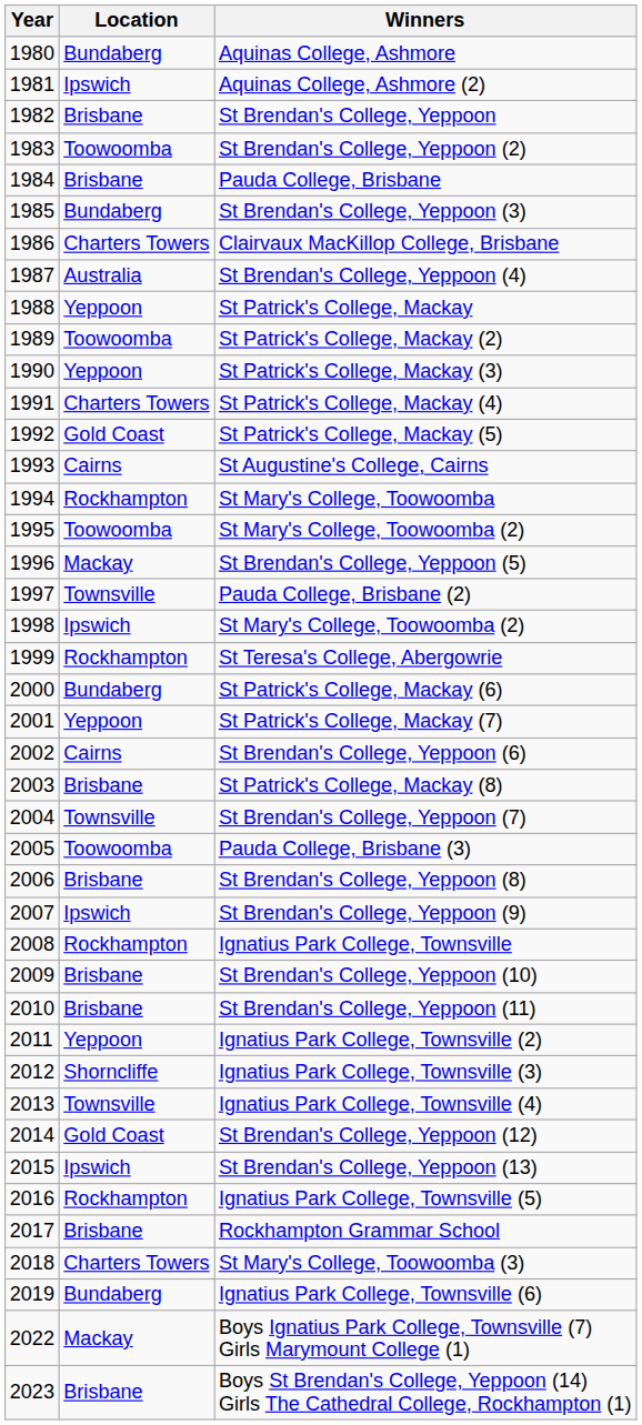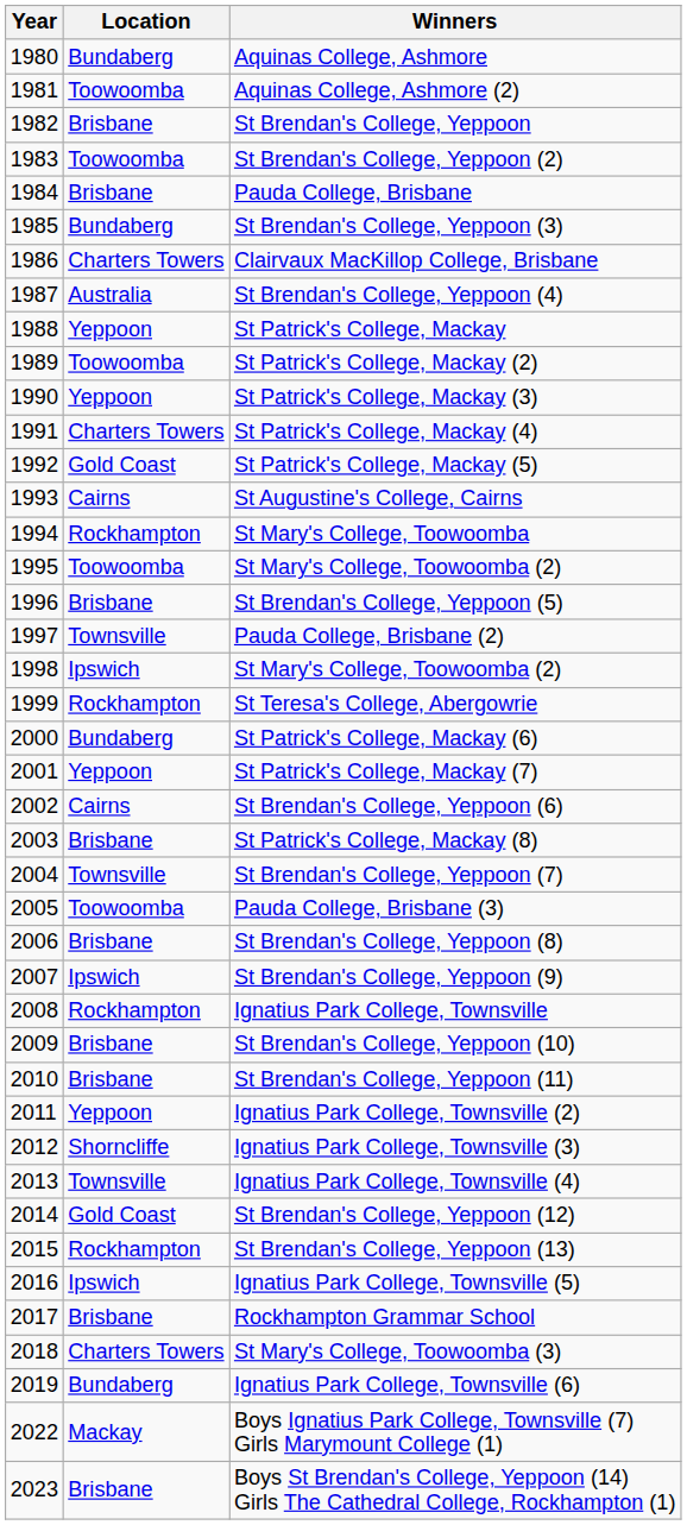 <table class="wikitable">
 <tr>
 <th>Year</th>
 <th>Location</th>
 <th>Winners</th>
 </tr>
 <tr>
 <td>1980</td>
 <td><a href='#'>Bundaberg</a></td>
 <td><a href='#'>Aquinas College, Ashmore</a></td>
 </tr>
 <tr>
 <td>1981</td>
-<td><a href='#'>Ipswich</a></td>
+<td><a href='#'>Toowoomba</a></td>
 <td><a href='#'>Aquinas College, Ashmore</a> (2)</td>
 </tr>
 <tr>
 <td>1982</td>
 <td><a href='#'>Brisbane</a></td>
 <td><a href='#'>St Brendan's College, Yeppoon</a></td>
 </tr>
 <tr>
 <td>1983</td>
 <td><a href='#'>Toowoomba</a></td>
 <td><a href='#'>St Brendan's College, Yeppoon</a> (2)</td>
 </tr>
 <tr>
 <td>1984</td>
 <td><a href='#'>Brisbane</a></td>
 <td><a href='#'>Pauda College, Brisbane</a></td>
 </tr>
 <tr>
 <td>1985</td>
 <td><a href='#'>Bundaberg</a></td>
 <td><a href='#'>St Brendan's College, Yeppoon</a> (3)</td>
 </tr>
 <tr>
 <td>1986</td>
 <td><a href='#'>Charters Towers</a></td>
 <td><a href='#'>Clairvaux MacKillop College, Brisbane</a></td>
 </tr>
 <tr>
 <td>1987</td>
 <td><a href='#'>Australia</a></td>
 <td><a href='#'>St Brendan's College, Yeppoon</a> (4)</td>
 </tr>
 <tr>
 <td>1988</td>
 <td><a href='#'>Yeppoon</a></td>
 <td><a href='#'>St Patrick's College, Mackay</a></td>
 </tr>
 <tr>
 <td>1989</td>
 <td><a href='#'>Toowoomba</a></td>
 <td><a href='#'>St Patrick's College, Mackay</a> (2)</td>
 </tr>
 <tr>
 <td>1990</td>
 <td><a href='#'>Yeppoon</a></td>
 <td><a href='#'>St Patrick's College, Mackay</a> (3)</td>
 </tr>
 <tr>
 <td>1991</td>
 <td><a href='#'>Charters Towers</a></td>
 <td><a href='#'>St Patrick's College, Mackay</a> (4)</td>
 </tr>
 <tr>
 <td>1992</td>
 <td><a href='#'>Gold Coast</a></td>
 <td><a href='#'>St Patrick's College, Mackay</a> (5)</td>
 </tr>
 <tr>
 <td>1993</td>
 <td><a href='#'>Cairns</a></td>
 <td><a href='#'>St Augustine's College, Cairns</a></td>
 </tr>
 <tr>
 <td>1994</td>
 <td><a href='#'>Rockhampton</a></td>
 <td><a href='#'>St Mary's College, Toowoomba</a></td>
 </tr>
 <tr>
 <td>1995</td>
 <td><a href='#'>Toowoomba</a></td>
 <td><a href='#'>St Mary's College, Toowoomba</a> (2)</td>
 </tr>
 <tr>
 <td>1996</td>
-<td><a href='#'>Mackay</a></td>
+<td><a href='#'>Brisbane</a></td>
 <td><a href='#'>St Brendan's College, Yeppoon</a> (5)</td>
 </tr>
 <tr>
 <td>1997</td>
 <td><a href='#'>Townsville</a></td>
 <td><a href='#'>Pauda College, Brisbane</a> (2)</td>
 </tr>
 <tr>
 <td>1998</td>
 <td><a href='#'>Ipswich</a></td>
 <td><a href='#'>St Mary's College, Toowoomba</a> (2)</td>
 </tr>
 <tr>
 <td>1999</td>
 <td><a href='#'>Rockhampton</a></td>
 <td><a href='#'>St Teresa's College, Abergowrie</a></td>
 </tr>
 <tr>
 <td>2000</td>
 <td><a href='#'>Bundaberg</a></td>
 <td><a href='#'>St Patrick's College, Mackay</a> (6)</td>
 </tr>
 <tr>
 <td>2001</td>
 <td><a href='#'>Yeppoon</a></td>
 <td><a href='#'>St Patrick's College, Mackay</a> (7)</td>
 </tr>
 <tr>
 <td>2002</td>
 <td><a href='#'>Cairns</a></td>
 <td><a href='#'>St Brendan's College, Yeppoon</a> (6)</td>
 </tr>
 <tr>
 <td>2003</td>
 <td><a href='#'>Brisbane</a></td>
 <td><a href='#'>St Patrick's College, Mackay</a> (8)</td>
 </tr>
 <tr>
 <td>2004</td>
 <td><a href='#'>Townsville</a></td>
 <td><a href='#'>St Brendan's College, Yeppoon</a> (7)</td>
 </tr>
 <tr>
 <td>2005</td>
 <td><a href='#'>Toowoomba</a></td>
 <td><a href='#'>Pauda College, Brisbane</a> (3)</td>
 </tr>
 <tr>
 <td>2006</td>
 <td><a href='#'>Brisbane</a></td>
 <td><a href='#'>St Brendan's College, Yeppoon</a> (8)</td>
 </tr>
 <tr>
 <td>2007</td>
 <td><a href='#'>Ipswich</a></td>
 <td><a href='#'>St Brendan's College, Yeppoon</a> (9)</td>
 </tr>
 <tr>
 <td>2008</td>
 <td><a href='#'>Rockhampton</a></td>
 <td><a href='#'>Ignatius Park College, Townsville</a></td>
 </tr>
 <tr>
 <td>2009</td>
 <td><a href='#'>Brisbane</a></td>
 <td><a href='#'>St Brendan's College, Yeppoon</a> (10)</td>
 </tr>
 <tr>
 <td>2010</td>
 <td><a href='#'>Brisbane</a></td>
 <td><a href='#'>St Brendan's College, Yeppoon</a> (11)</td>
 </tr>
 <tr>
 <td>2011</td>
 <td><a href='#'>Yeppoon</a></td>
 <td><a href='#'>Ignatius Park College, Townsville</a> (2)</td>
 </tr>
 <tr>
 <td>2012</td>
 <td><a href='#'>Shorncliffe</a></td>
 <td><a href='#'>Ignatius Park College, Townsville</a> (3)</td>
 </tr>
 <tr>
 <td>2013</td>
 <td><a href='#'>Townsville</a></td>
 <td><a href='#'>Ignatius Park College, Townsville</a> (4)</td>
 </tr>
 <tr>
 <td>2014</td>
 <td><a href='#'>Gold Coast</a></td>
 <td><a href='#'>St Brendan's College, Yeppoon</a> (12)</td>
 </tr>
 <tr>
 <td>2015</td>
-<td><a href='#'>Ipswich</a></td>
+<td><a href='#'>Rockhampton</a></td>
 <td><a href='#'>St Brendan's College, Yeppoon</a> (13)</td>
 </tr>
 <tr>
 <td>2016</td>
-<td><a href='#'>Rockhampton</a></td>
+<td><a href='#'>Ipswich</a></td>
 <td><a href='#'>Ignatius Park College, Townsville</a> (5)</td>
 </tr>
 <tr>
 <td>2017</td>
 <td><a href='#'>Brisbane</a></td>
 <td><a href='#'>Rockhampton Grammar School</a></td>
 </tr>
 <tr>
 <td>2018</td>
 <td><a href='#'>Charters Towers</a></td>
 <td><a href='#'>St Mary's College, Toowoomba</a> (3)</td>
 </tr>
 <tr>
 <td>2019</td>
 <td><a href='#'>Bundaberg</a></td>
 <td><a href='#'>Ignatius Park College, Townsville</a> (6)</td>
 </tr>
 <tr>
 <td>2022</td>
 <td><a href='#'>Mackay</a></td>
 <td>Boys <a href='#'>Ignatius Park College, Townsville</a> (7)<br>Girls <a href='#'>Marymount College</a> (1)</td>
 </tr>
 <tr>
 <td>2023</td>
 <td><a href='#'>Brisbane</a></td>
 <td>Boys <a href='#'>St Brendan's College, Yeppoon</a> (14)<br>Girls <a href='#'>The Cathedral College, Rockhampton</a> (1)</td>
 </tr>
 </table>
